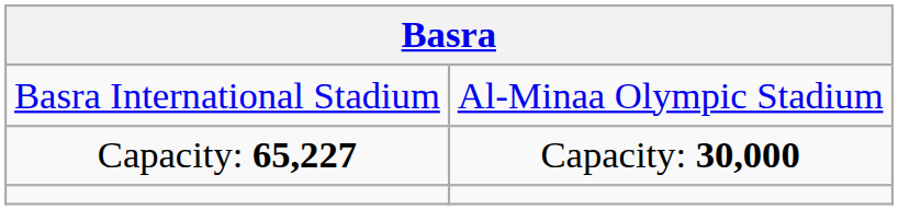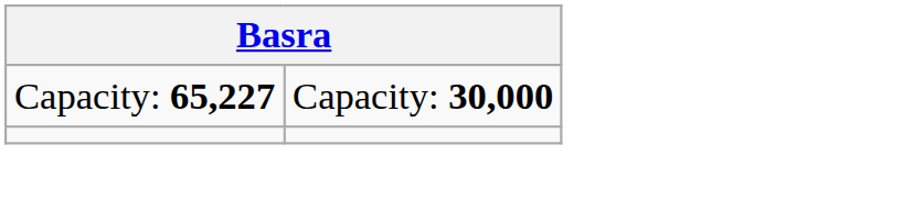 <table class="wikitable" style="text-align:center">
 <tr>
 <th colspan="2"> <a href='#'>Basra</a></th>
-</tr>
-<tr>
-<td><a href='#'>Basra International Stadium</a></td>
-<td><a href='#'>Al-Minaa Olympic Stadium</a></td>
 </tr>
 <tr>
 <td>Capacity: <strong>65,227</strong></td>
 <td>Capacity: <strong>30,000</strong></td>
 </tr>
 <tr>
 <td></td>
 <td></td>
 </tr>
 </table>
